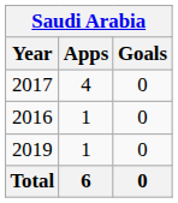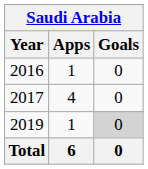 <table class="wikitable" style="text-align:center">
 <tr>
 <th colspan=3><a href='#'>Saudi Arabia</a></th>
 </tr>
 <tr>
 <th>Year</th>
 <th>Apps</th>
 <th>Goals</th>
 </tr>
 <tr>
+<td>2016</td>
+<td>1</td>
+<td>0</td>
+</tr>
+<tr>
 <td>2017</td>
 <td>4</td>
 <td>0</td>
 </tr>
 <tr>
-<td>2016</td>
-<td>1</td>
-<td>0</td>
-</tr>
-<tr>
 <td>2019</td>
 <td>1</td>
-<td>0</td>
+<td style="background: lightgrey;">0</td>
 </tr>
 <tr>
 <th>Total</th>
 <th>6</th>
 <th>0</th>
 </tr>
 </table>
